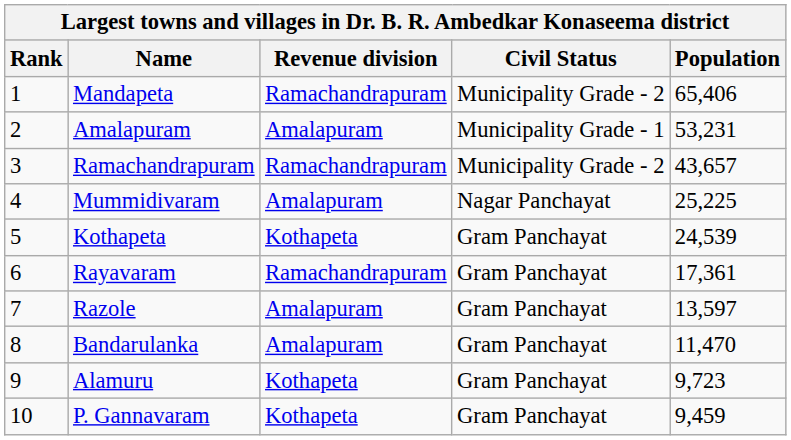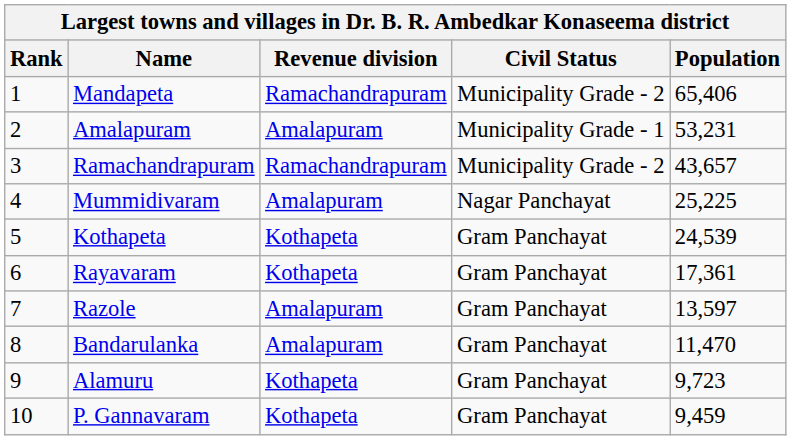 <table class="wikitable">
 <tr>
 <th colspan="5">Largest towns and villages in Dr. B. R.  Ambedkar Konaseema district</th>
 </tr>
 <tr>
 <th>Rank</th>
 <th>Name</th>
 <th>Revenue division</th>
 <th>Civil Status</th>
 <th>Population</th>
 </tr>
 <tr>
 <td>1</td>
 <td><a href='#'>Mandapeta</a></td>
 <td><a href='#'>Ramachandrapuram</a></td>
 <td>Municipality Grade - 2</td>
 <td>65,406</td>
 </tr>
 <tr>
 <td>2</td>
 <td><a href='#'>Amalapuram</a></td>
 <td><a href='#'>Amalapuram</a></td>
 <td>Municipality Grade - 1</td>
 <td>53,231</td>
 </tr>
 <tr>
 <td>3</td>
 <td><a href='#'>Ramachandrapuram</a></td>
 <td><a href='#'>Ramachandrapuram</a></td>
 <td>Municipality Grade - 2</td>
 <td>43,657</td>
 </tr>
 <tr>
 <td>4</td>
 <td><a href='#'>Mummidivaram</a></td>
 <td><a href='#'>Amalapuram</a></td>
 <td>Nagar Panchayat</td>
 <td>25,225</td>
 </tr>
 <tr>
 <td>5</td>
 <td><a href='#'>Kothapeta</a></td>
 <td><a href='#'>Kothapeta</a></td>
 <td>Gram Panchayat</td>
 <td>24,539</td>
 </tr>
 <tr>
 <td>6</td>
 <td><a href='#'>Rayavaram</a></td>
-<td><a href='#'>Ramachandrapuram</a></td>
+<td><a href='#'>Kothapeta</a></td>
 <td>Gram Panchayat</td>
 <td>17,361</td>
 </tr>
 <tr>
 <td>7</td>
 <td><a href='#'>Razole</a></td>
 <td><a href='#'>Amalapuram</a></td>
 <td>Gram Panchayat</td>
 <td>13,597</td>
 </tr>
 <tr>
 <td>8</td>
 <td><a href='#'>Bandarulanka</a></td>
 <td><a href='#'>Amalapuram</a></td>
 <td>Gram Panchayat</td>
 <td>11,470</td>
 </tr>
 <tr>
 <td>9</td>
 <td><a href='#'>Alamuru</a></td>
 <td><a href='#'>Kothapeta</a></td>
 <td>Gram Panchayat</td>
 <td>9,723</td>
 </tr>
 <tr>
 <td>10</td>
 <td><a href='#'>P. Gannavaram</a></td>
 <td><a href='#'>Kothapeta</a></td>
 <td>Gram Panchayat</td>
 <td>9,459</td>
 </tr>
 </table>
